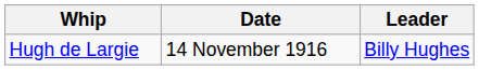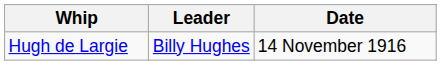 <table class=wikitable>
 <tr>
 <th width=125px>Whip</th>
+<th>Leader</th>
 <th width=160px>Date</th>
-<th>Leader</th>
 </tr>
 <tr>
 <td><a href='#'>Hugh de Largie</a></td>
+<td><a href='#'>Billy Hughes</a></td>
 <td>14 November 1916</td>
-<td><a href='#'>Billy Hughes</a></td>
 </tr>
 </table>
